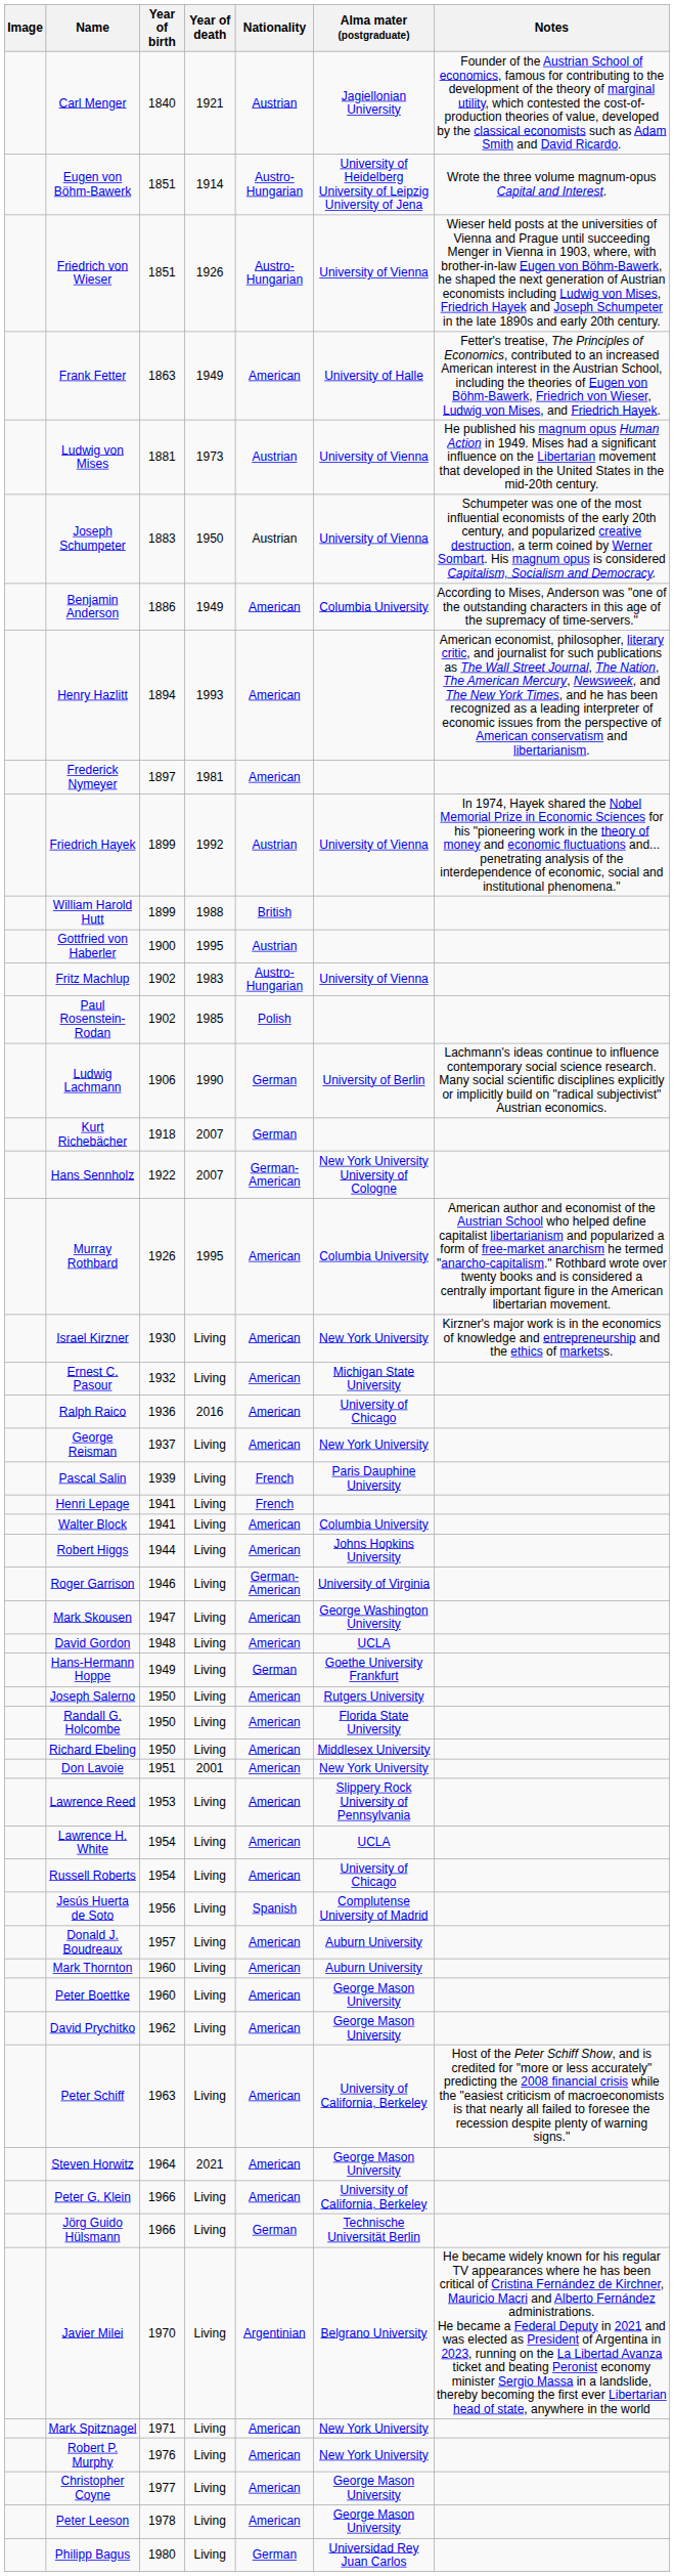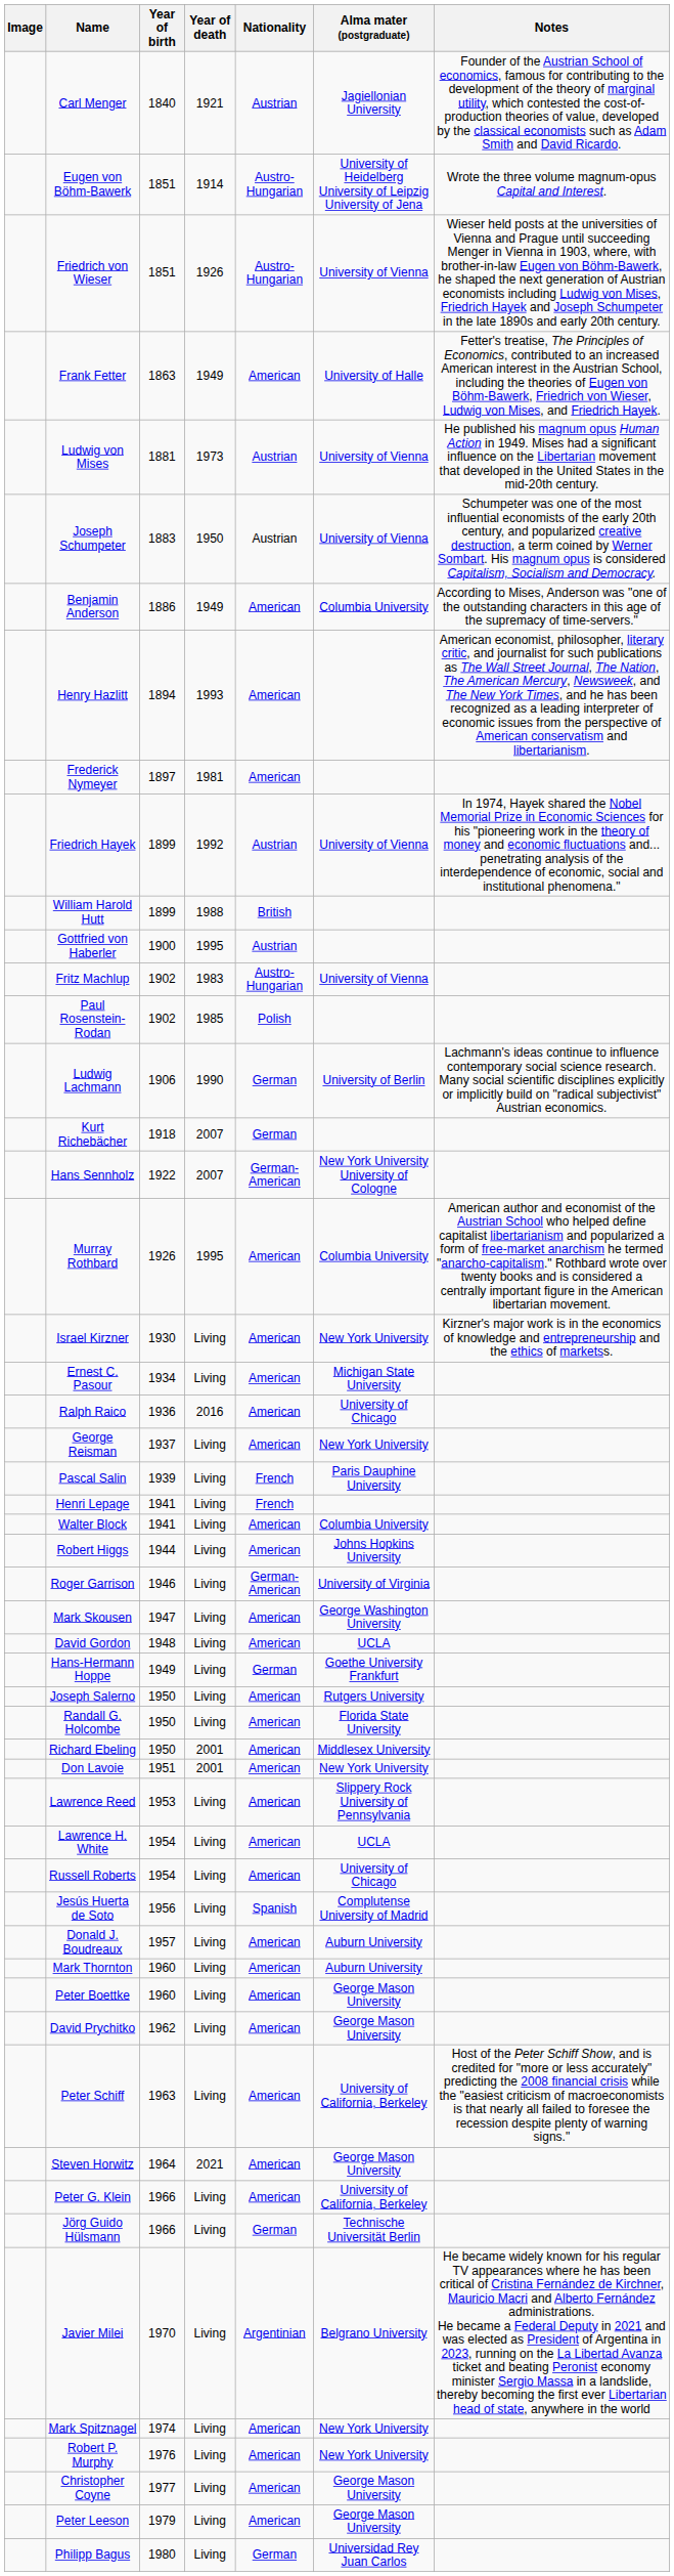 <table class="sortable wikitable" style="text-align:center;">
 <tr style="background:#cccccc">
 <th>Image</th>
 <th>Name</th>
 <th>Year of birth</th>
 <th>Year of death</th>
 <th>Nationality</th>
 <th>Alma mater <br><small>(postgraduate)</small></th>
 <th width="300">Notes</th>
 </tr>
 <tr>
 <td></td>
 <td data-sort-value="Menger"><a href='#'>Carl Menger</a></td>
 <td>1840</td>
 <td>1921</td>
 <td><a href='#'>Austrian</a></td>
 <td><a href='#'>Jagiellonian University</a></td>
 <td>Founder of the <a href='#'>Austrian School of economics</a>, famous for contributing to the development of the theory of <a href='#'>marginal utility</a>, which contested the cost-of-production theories of value, developed by the <a href='#'>classical economists</a> such as <a href='#'>Adam Smith</a> and <a href='#'>David Ricardo</a>.</td>
 </tr>
 <tr>
 <td></td>
 <td data-sort-value="Böhm-Bawerk"><a href='#'>Eugen von Böhm-Bawerk</a></td>
 <td>1851</td>
 <td>1914</td>
 <td><a href='#'>Austro-Hungarian</a></td>
 <td><a href='#'>University of Heidelberg</a><br><a href='#'>University of Leipzig</a><br><a href='#'>University of Jena</a></td>
 <td>Wrote the three volume magnum-opus <em><a href='#'>Capital and Interest</a></em>.</td>
 </tr>
 <tr>
 <td></td>
 <td data-sort-value="Wieser"><a href='#'>Friedrich von Wieser</a></td>
 <td>1851</td>
 <td>1926</td>
 <td><a href='#'>Austro-Hungarian</a></td>
 <td><a href='#'>University of Vienna</a></td>
 <td>Wieser held posts at the universities of Vienna and Prague until succeeding Menger in Vienna in 1903, where, with brother-in-law <a href='#'>Eugen von Böhm-Bawerk</a>, he shaped the next generation of Austrian economists including <a href='#'>Ludwig von Mises</a>, <a href='#'>Friedrich Hayek</a> and <a href='#'>Joseph Schumpeter</a> in the late 1890s and early 20th century.</td>
 </tr>
 <tr>
 <td></td>
 <td data-sort-value="Fetter"><a href='#'>Frank Fetter</a></td>
 <td>1863</td>
 <td>1949</td>
 <td><a href='#'>American</a></td>
 <td><a href='#'>University of Halle</a></td>
 <td>Fetter's treatise, <em>The Principles of Economics</em>, contributed to an increased American interest in the Austrian School, including the theories of <a href='#'>Eugen von Böhm-Bawerk</a>, <a href='#'>Friedrich von Wieser</a>, <a href='#'>Ludwig von Mises</a>, and <a href='#'>Friedrich Hayek</a>.</td>
 </tr>
 <tr>
 <td></td>
 <td data-sort-value="Mises"><a href='#'>Ludwig von Mises</a></td>
 <td>1881</td>
 <td>1973</td>
 <td><a href='#'>Austrian</a></td>
 <td><a href='#'>University of Vienna</a></td>
 <td>He published his <a href='#'>magnum opus</a> <em><a href='#'>Human Action</a></em> in 1949. Mises had a significant influence on the <a href='#'>Libertarian</a> movement that developed in the United States in the mid-20th century.</td>
 </tr>
 <tr>
 <td></td>
 <td><a href='#'>Joseph Schumpeter</a></td>
 <td>1883</td>
 <td>1950</td>
 <td>Austrian</td>
 <td><a href='#'>University of Vienna</a></td>
 <td>Schumpeter was one of the most influential economists of the early 20th century, and popularized <a href='#'>creative destruction</a>, a term coined by <a href='#'>Werner Sombart</a>. His <a href='#'>magnum opus</a> is considered <em><a href='#'>Capitalism, Socialism and Democracy</a>.</em></td>
 </tr>
 <tr>
 <td></td>
 <td data-sort-name="Anderson"><a href='#'>Benjamin Anderson</a></td>
 <td>1886</td>
 <td>1949</td>
 <td><a href='#'>American</a></td>
 <td><a href='#'>Columbia University</a></td>
 <td>According to Mises, Anderson was "one of the outstanding characters in this age of the supremacy of time-servers."</td>
 </tr>
 <tr>
 <td></td>
 <td data-sort-value="Hazlitt"><a href='#'>Henry Hazlitt</a></td>
 <td>1894</td>
 <td>1993</td>
 <td><a href='#'>American</a></td>
 <td></td>
 <td>American economist, philosopher, <a href='#'>literary critic</a>, and journalist for such publications as <em><a href='#'>The Wall Street Journal</a></em>, <em><a href='#'>The Nation</a></em>, <em><a href='#'>The American Mercury</a></em>, <em><a href='#'>Newsweek</a></em>, and <em><a href='#'>The New York Times</a></em>, and he has been recognized as a leading interpreter of economic issues from the perspective of <a href='#'>American conservatism</a> and <a href='#'>libertarianism</a>.</td>
 </tr>
 <tr>
 <td></td>
 <td data-sort-value="Nymeyer"><a href='#'>Frederick Nymeyer</a></td>
 <td>1897</td>
 <td>1981</td>
 <td><a href='#'>American</a></td>
 <td></td>
 <td></td>
 </tr>
 <tr>
 <td></td>
 <td data-sort-name="Hayek"><a href='#'>Friedrich Hayek</a></td>
 <td>1899</td>
 <td>1992</td>
 <td><a href='#'>Austrian</a></td>
 <td><a href='#'>University of Vienna</a></td>
 <td>In 1974, Hayek shared the <a href='#'>Nobel Memorial Prize in Economic Sciences</a> for his "pioneering work in the <a href='#'>theory of money</a> and <a href='#'>economic fluctuations</a> and... penetrating analysis of the interdependence of economic, social and institutional phenomena."</td>
 </tr>
 <tr>
 <td></td>
 <td data-sort-name="Hutt"><a href='#'>William Harold Hutt</a></td>
 <td>1899</td>
 <td>1988</td>
 <td><a href='#'>British</a></td>
 <td></td>
 <td></td>
 </tr>
 <tr>
 <td></td>
 <td data-sort-value="Haberler"><a href='#'>Gottfried von Haberler</a></td>
 <td>1900</td>
 <td>1995</td>
 <td><a href='#'>Austrian</a></td>
 <td></td>
 <td></td>
 </tr>
 <tr>
 <td></td>
 <td data-sort-value="Machlup"><a href='#'>Fritz Machlup</a></td>
 <td>1902</td>
 <td>1983</td>
 <td><a href='#'>Austro-Hungarian</a></td>
 <td><a href='#'>University of Vienna</a></td>
 <td></td>
 </tr>
 <tr>
 <td></td>
 <td data-sort-value="Rosenstein-Rodan"><a href='#'>Paul Rosenstein-Rodan</a></td>
 <td>1902</td>
 <td>1985</td>
 <td><a href='#'>Polish</a></td>
 <td></td>
 <td></td>
 </tr>
 <tr>
 <td></td>
 <td data-sort-name="Lachmann"><a href='#'>Ludwig Lachmann</a></td>
 <td>1906</td>
 <td>1990</td>
 <td><a href='#'>German</a></td>
 <td><a href='#'>University of Berlin</a></td>
 <td>Lachmann's ideas continue to influence contemporary social science research. Many social scientific disciplines explicitly or implicitly build on "radical subjectivist" Austrian economics.</td>
 </tr>
 <tr>
 <td></td>
 <td data-sort-value="Richebächer"><a href='#'>Kurt Richebächer</a></td>
 <td>1918</td>
 <td>2007</td>
 <td><a href='#'>German</a></td>
 <td></td>
 <td></td>
 </tr>
 <tr>
 <td></td>
 <td data-sort-value="Sennholz"><a href='#'>Hans Sennholz</a></td>
 <td>1922</td>
 <td>2007</td>
 <td><a href='#'>German-American</a></td>
 <td><a href='#'>New York University</a><br> <a href='#'>University of Cologne</a></td>
 <td></td>
 </tr>
 <tr>
 <td></td>
 <td data-sort-value="Rothbard"><a href='#'>Murray Rothbard</a></td>
 <td>1926</td>
 <td>1995</td>
 <td><a href='#'>American</a></td>
 <td><a href='#'>Columbia University</a></td>
 <td>American author and economist of the <a href='#'>Austrian School</a> who helped define capitalist <a href='#'>libertarianism</a> and popularized a form of <a href='#'>free-market anarchism</a> he termed "<a href='#'>anarcho-capitalism</a>." Rothbard wrote over twenty books and is considered a centrally important figure in the American libertarian movement.</td>
 </tr>
 <tr>
 <td></td>
 <td data-sort-name="Kirzner"><a href='#'>Israel Kirzner</a></td>
 <td>1930</td>
 <td>Living</td>
 <td><a href='#'>American</a></td>
 <td><a href='#'>New York University</a></td>
 <td>Kirzner's major work is in the economics of knowledge and <a href='#'>entrepreneurship</a> and the <a href='#'>ethics</a> of <a href='#'>markets</a>s.</td>
 </tr>
 <tr>
 <td></td>
 <td data-sort-value="Pasour"><a href='#'>Ernest C. Pasour</a></td>
-<td>1932</td>
+<td>1934</td>
 <td>Living</td>
 <td><a href='#'>American</a></td>
 <td><a href='#'>Michigan State University</a></td>
 <td></td>
 </tr>
 <tr>
 <td></td>
 <td data-sort-name="Raico"><a href='#'>Ralph Raico</a></td>
 <td>1936</td>
 <td>2016</td>
 <td><a href='#'>American</a></td>
 <td><a href='#'>University of Chicago</a></td>
 <td></td>
 </tr>
 <tr>
 <td></td>
 <td data-sort-value="Reisman"><a href='#'>George Reisman</a></td>
 <td>1937</td>
 <td>Living</td>
 <td><a href='#'>American</a></td>
 <td><a href='#'>New York University</a></td>
 <td></td>
 </tr>
 <tr>
 <td></td>
 <td data-sort-value="Salin"><a href='#'>Pascal Salin</a></td>
 <td>1939</td>
 <td>Living</td>
 <td><a href='#'>French</a></td>
 <td><a href='#'>Paris Dauphine University</a></td>
 <td></td>
 </tr>
 <tr>
 <td></td>
 <td data-sort-value="Lepage"><a href='#'>Henri Lepage</a></td>
 <td>1941</td>
 <td>Living</td>
 <td><a href='#'>French</a></td>
 <td></td>
 <td></td>
 </tr>
 <tr>
 <td></td>
 <td data-sort-value="Block"><a href='#'>Walter Block</a></td>
 <td>1941</td>
 <td>Living</td>
 <td><a href='#'>American</a></td>
 <td><a href='#'>Columbia University</a></td>
 <td></td>
 </tr>
 <tr>
 <td></td>
 <td data-sort-value="Higgs"><a href='#'>Robert Higgs</a></td>
 <td>1944</td>
 <td>Living</td>
 <td><a href='#'>American</a></td>
 <td><a href='#'>Johns Hopkins University</a></td>
 <td></td>
 </tr>
 <tr>
 <td></td>
 <td data-sort-value="Garrison"><a href='#'>Roger Garrison</a></td>
 <td>1946</td>
 <td>Living</td>
 <td><a href='#'>German-American</a></td>
 <td><a href='#'>University of Virginia</a></td>
 <td></td>
 </tr>
 <tr>
 <td></td>
 <td data-sort-value="Skousen"><a href='#'>Mark Skousen</a></td>
 <td>1947</td>
 <td>Living</td>
 <td><a href='#'>American</a></td>
 <td><a href='#'>George Washington University</a></td>
 <td></td>
 </tr>
 <tr>
 <td></td>
 <td data-sort-value="Gordon"><a href='#'>David Gordon</a></td>
 <td>1948</td>
 <td>Living</td>
 <td><a href='#'>American</a></td>
 <td><a href='#'>UCLA</a></td>
 <td></td>
 </tr>
 <tr>
 <td></td>
 <td data-sort-value="Hoppe"><a href='#'>Hans-Hermann Hoppe</a></td>
 <td>1949</td>
 <td>Living</td>
 <td><a href='#'>German</a></td>
 <td><a href='#'>Goethe University Frankfurt</a></td>
 <td></td>
 </tr>
 <tr>
 <td></td>
 <td data-sort-value="Salerno"><a href='#'>Joseph Salerno</a></td>
 <td>1950</td>
 <td>Living</td>
 <td><a href='#'>American</a></td>
 <td><a href='#'>Rutgers University</a></td>
 <td></td>
 </tr>
 <tr>
 <td></td>
 <td data-sort-value="Holcombe"><a href='#'>Randall G. Holcombe</a></td>
 <td>1950</td>
 <td>Living</td>
 <td><a href='#'>American</a></td>
 <td><a href='#'>Florida State University</a></td>
 <td></td>
 </tr>
 <tr>
 <td></td>
 <td data-sort-value="Ebeling"><a href='#'>Richard Ebeling</a></td>
 <td>1950</td>
-<td>Living</td>
+<td>2001</td>
 <td><a href='#'>American</a></td>
 <td><a href='#'>Middlesex University</a></td>
 <td></td>
 </tr>
 <tr>
 <td></td>
 <td data-sort-value="Lavoie"><a href='#'>Don Lavoie</a></td>
 <td>1951</td>
 <td>2001</td>
 <td><a href='#'>American</a></td>
 <td><a href='#'>New York University</a></td>
 <td></td>
 </tr>
 <tr>
 <td></td>
 <td data-sort-name="Reed"><a href='#'>Lawrence Reed</a></td>
 <td>1953</td>
 <td>Living</td>
 <td><a href='#'>American</a></td>
 <td><a href='#'>Slippery Rock University of Pennsylvania</a></td>
 <td></td>
 </tr>
 <tr>
 <td></td>
 <td data-sort-value="White"><a href='#'>Lawrence H. White</a></td>
 <td>1954</td>
 <td>Living</td>
 <td><a href='#'>American</a></td>
 <td><a href='#'>UCLA</a></td>
 <td></td>
 </tr>
 <tr>
 <td></td>
 <td data-sort-value="Roberts"><a href='#'>Russell Roberts</a></td>
 <td>1954</td>
 <td>Living</td>
 <td><a href='#'>American</a></td>
 <td><a href='#'>University of Chicago</a></td>
 <td></td>
 </tr>
 <tr>
 <td></td>
 <td data-sort-value="de Soto"><a href='#'>Jesús Huerta de Soto</a></td>
 <td>1956</td>
 <td>Living</td>
 <td><a href='#'>Spanish</a></td>
 <td><a href='#'>Complutense University of Madrid</a></td>
 <td></td>
 </tr>
 <tr>
 <td></td>
 <td data-sort-value="Boudreaux"><a href='#'>Donald J. Boudreaux</a></td>
 <td>1957</td>
 <td>Living</td>
 <td><a href='#'>American</a></td>
 <td><a href='#'>Auburn University</a></td>
 <td></td>
 </tr>
 <tr>
 <td></td>
 <td data-sort-value="Thornton"><a href='#'>Mark Thornton</a></td>
 <td>1960</td>
 <td>Living</td>
 <td><a href='#'>American</a></td>
 <td><a href='#'>Auburn University</a></td>
 <td></td>
 </tr>
 <tr>
 <td></td>
 <td data-sort-value="Boettke"><a href='#'>Peter Boettke</a></td>
 <td>1960</td>
 <td>Living</td>
 <td><a href='#'>American</a></td>
 <td><a href='#'>George Mason University</a></td>
 <td></td>
 </tr>
 <tr>
 <td></td>
 <td data-sort-value="Prychitko"><a href='#'>David Prychitko</a></td>
 <td>1962</td>
 <td>Living</td>
 <td><a href='#'>American</a></td>
 <td><a href='#'>George Mason University</a></td>
 <td></td>
 </tr>
 <tr>
 <td></td>
 <td data-sort-value="Schiff"><a href='#'>Peter Schiff</a></td>
 <td>1963</td>
 <td>Living</td>
 <td><a href='#'>American</a></td>
 <td><a href='#'>University of California, Berkeley</a></td>
 <td>Host of the <em>Peter Schiff Show</em>, and is credited for "more or less accurately" predicting the <a href='#'>2008 financial crisis</a> while the "easiest criticism of macroeconomists is that nearly all failed to foresee the recession despite plenty of warning signs."</td>
 </tr>
 <tr>
 <td></td>
 <td data-sort-value="Horwitz"><a href='#'>Steven Horwitz</a></td>
 <td>1964</td>
 <td>2021</td>
 <td><a href='#'>American</a></td>
 <td><a href='#'>George Mason University</a></td>
 <td></td>
 </tr>
 <tr>
 <td></td>
 <td data-sort-value="Klein"><a href='#'>Peter G. Klein</a></td>
 <td>1966</td>
 <td>Living</td>
 <td><a href='#'>American</a></td>
 <td><a href='#'>University of California, Berkeley</a></td>
 <td></td>
 </tr>
 <tr>
 <td></td>
 <td data-sort-value="Hülsmann"><a href='#'>Jörg Guido Hülsmann</a></td>
 <td>1966</td>
 <td>Living</td>
 <td><a href='#'>German</a></td>
 <td><a href='#'>Technische Universität Berlin</a></td>
 <td></td>
 </tr>
 <tr>
 <td></td>
 <td><a href='#'>Javier Milei</a></td>
 <td>1970</td>
 <td>Living</td>
 <td><a href='#'>Argentinian</a></td>
 <td><a href='#'>Belgrano University</a></td>
 <td>He became widely known for his regular TV appearances where he has been critical of <a href='#'>Cristina Fernández de Kirchner</a>, <a href='#'>Mauricio Macri</a> and <a href='#'>Alberto Fernández</a> administrations.<br>He became a <a href='#'>Federal Deputy</a> in <a href='#'>2021</a> and was elected as <a href='#'>President</a> of Argentina in <a href='#'>2023</a>, running on the <a href='#'>La Libertad Avanza</a> ticket and beating <a href='#'>Peronist</a> economy minister <a href='#'>Sergio Massa</a> in a landslide, thereby becoming the first ever <a href='#'>Libertarian</a> <a href='#'>head of state</a>, anywhere in the world</td>
 </tr>
 <tr>
 <td></td>
 <td data-sort-value="Spitznagel"><a href='#'>Mark Spitznagel</a></td>
-<td>1971</td>
+<td>1974</td>
 <td>Living</td>
 <td><a href='#'>American</a></td>
 <td><a href='#'>New York University</a></td>
 <td></td>
 </tr>
 <tr>
 <td></td>
 <td data-sort-value="Murphy"><a href='#'>Robert P. Murphy</a></td>
 <td>1976</td>
 <td>Living</td>
 <td><a href='#'>American</a></td>
 <td><a href='#'>New York University</a></td>
 <td></td>
 </tr>
 <tr>
 <td></td>
 <td data-sort-value="Coyne"><a href='#'>Christopher Coyne</a></td>
 <td>1977</td>
 <td>Living</td>
 <td><a href='#'>American</a></td>
 <td><a href='#'>George Mason University</a></td>
 <td></td>
 </tr>
 <tr>
 <td></td>
 <td data-sort-value="Leeson"><a href='#'>Peter Leeson</a></td>
-<td>1978</td>
+<td>1979</td>
 <td>Living</td>
 <td><a href='#'>American</a></td>
 <td><a href='#'>George Mason University</a></td>
 <td></td>
 </tr>
 <tr>
 <td></td>
 <td data-sort-value="Bagus"><a href='#'>Philipp Bagus</a></td>
 <td>1980</td>
 <td>Living</td>
 <td><a href='#'>German</a></td>
 <td><a href='#'>Universidad Rey Juan Carlos</a></td>
 <td></td>
 </tr>
 </table>
